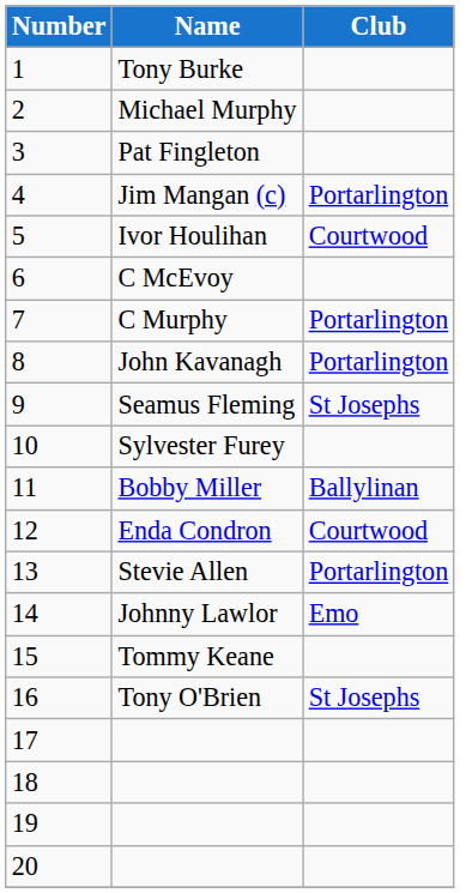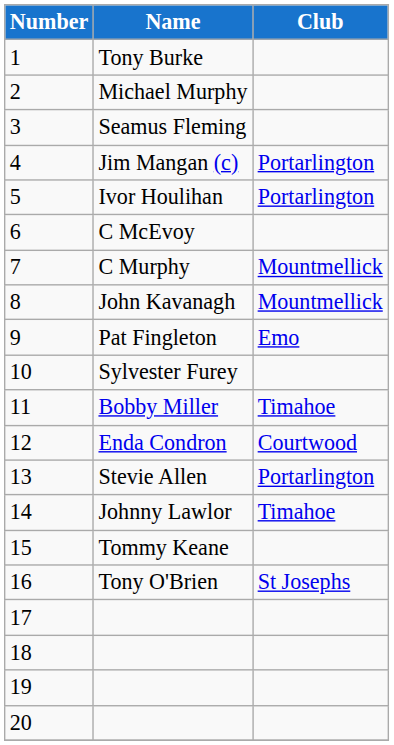 <table class="wikitable">
 <tr style="text-align:center;background:#1874CD;color:white;">
 <td><strong>Number </strong></td>
 <td><strong>Name</strong></td>
 <td><strong>Club</strong></td>
 </tr>
 <tr>
 <td>1</td>
 <td>Tony Burke</td>
 <td></td>
 </tr>
 <tr>
 <td>2</td>
 <td>Michael Murphy</td>
 <td></td>
 </tr>
 <tr>
 <td>3</td>
-<td>Pat Fingleton</td>
+<td>Seamus Fleming</td>
 <td></td>
 </tr>
 <tr>
 <td>4</td>
 <td>Jim Mangan <a href='#'>(c)</a></td>
 <td><a href='#'>Portarlington</a></td>
 </tr>
 <tr>
 <td>5</td>
 <td>Ivor Houlihan</td>
-<td><a href='#'>Courtwood</a></td>
+<td><a href='#'>Portarlington</a></td>
 </tr>
 <tr>
 <td>6</td>
 <td>C McEvoy</td>
 <td></td>
 </tr>
 <tr>
 <td>7</td>
 <td>C Murphy</td>
-<td><a href='#'>Portarlington</a></td>
+<td><a href='#'>Mountmellick</a></td>
 </tr>
 <tr>
 <td>8</td>
 <td>John Kavanagh</td>
-<td><a href='#'>Portarlington</a></td>
+<td><a href='#'>Mountmellick</a></td>
 </tr>
 <tr>
 <td>9</td>
-<td>Seamus Fleming</td>
-<td><a href='#'>St Josephs</a></td>
+<td>Pat Fingleton</td>
+<td><a href='#'>Emo</a></td>
 </tr>
 <tr>
 <td>10</td>
 <td>Sylvester Furey</td>
 <td></td>
 </tr>
 <tr>
 <td>11</td>
 <td><a href='#'>Bobby Miller</a></td>
-<td><a href='#'>Ballylinan</a></td>
+<td><a href='#'>Timahoe</a></td>
 </tr>
 <tr>
 <td>12</td>
 <td><a href='#'>Enda Condron</a></td>
 <td><a href='#'>Courtwood</a></td>
 </tr>
 <tr>
 <td>13</td>
 <td>Stevie Allen</td>
 <td><a href='#'>Portarlington</a></td>
 </tr>
 <tr>
 <td>14</td>
 <td>Johnny Lawlor</td>
-<td><a href='#'>Emo</a></td>
+<td><a href='#'>Timahoe</a></td>
 </tr>
 <tr>
 <td>15</td>
 <td>Tommy Keane</td>
 <td></td>
 </tr>
 <tr>
 <td>16</td>
 <td>Tony O'Brien</td>
 <td><a href='#'>St Josephs</a></td>
 </tr>
 <tr>
 <td>17</td>
 <td></td>
 <td></td>
 </tr>
 <tr>
 <td>18</td>
 <td></td>
 <td></td>
 </tr>
 <tr>
 <td>19</td>
 <td></td>
 <td></td>
 </tr>
 <tr>
 <td>20</td>
 <td></td>
 <td></td>
 </tr>
 <tr>
 </tr>
 </table>
